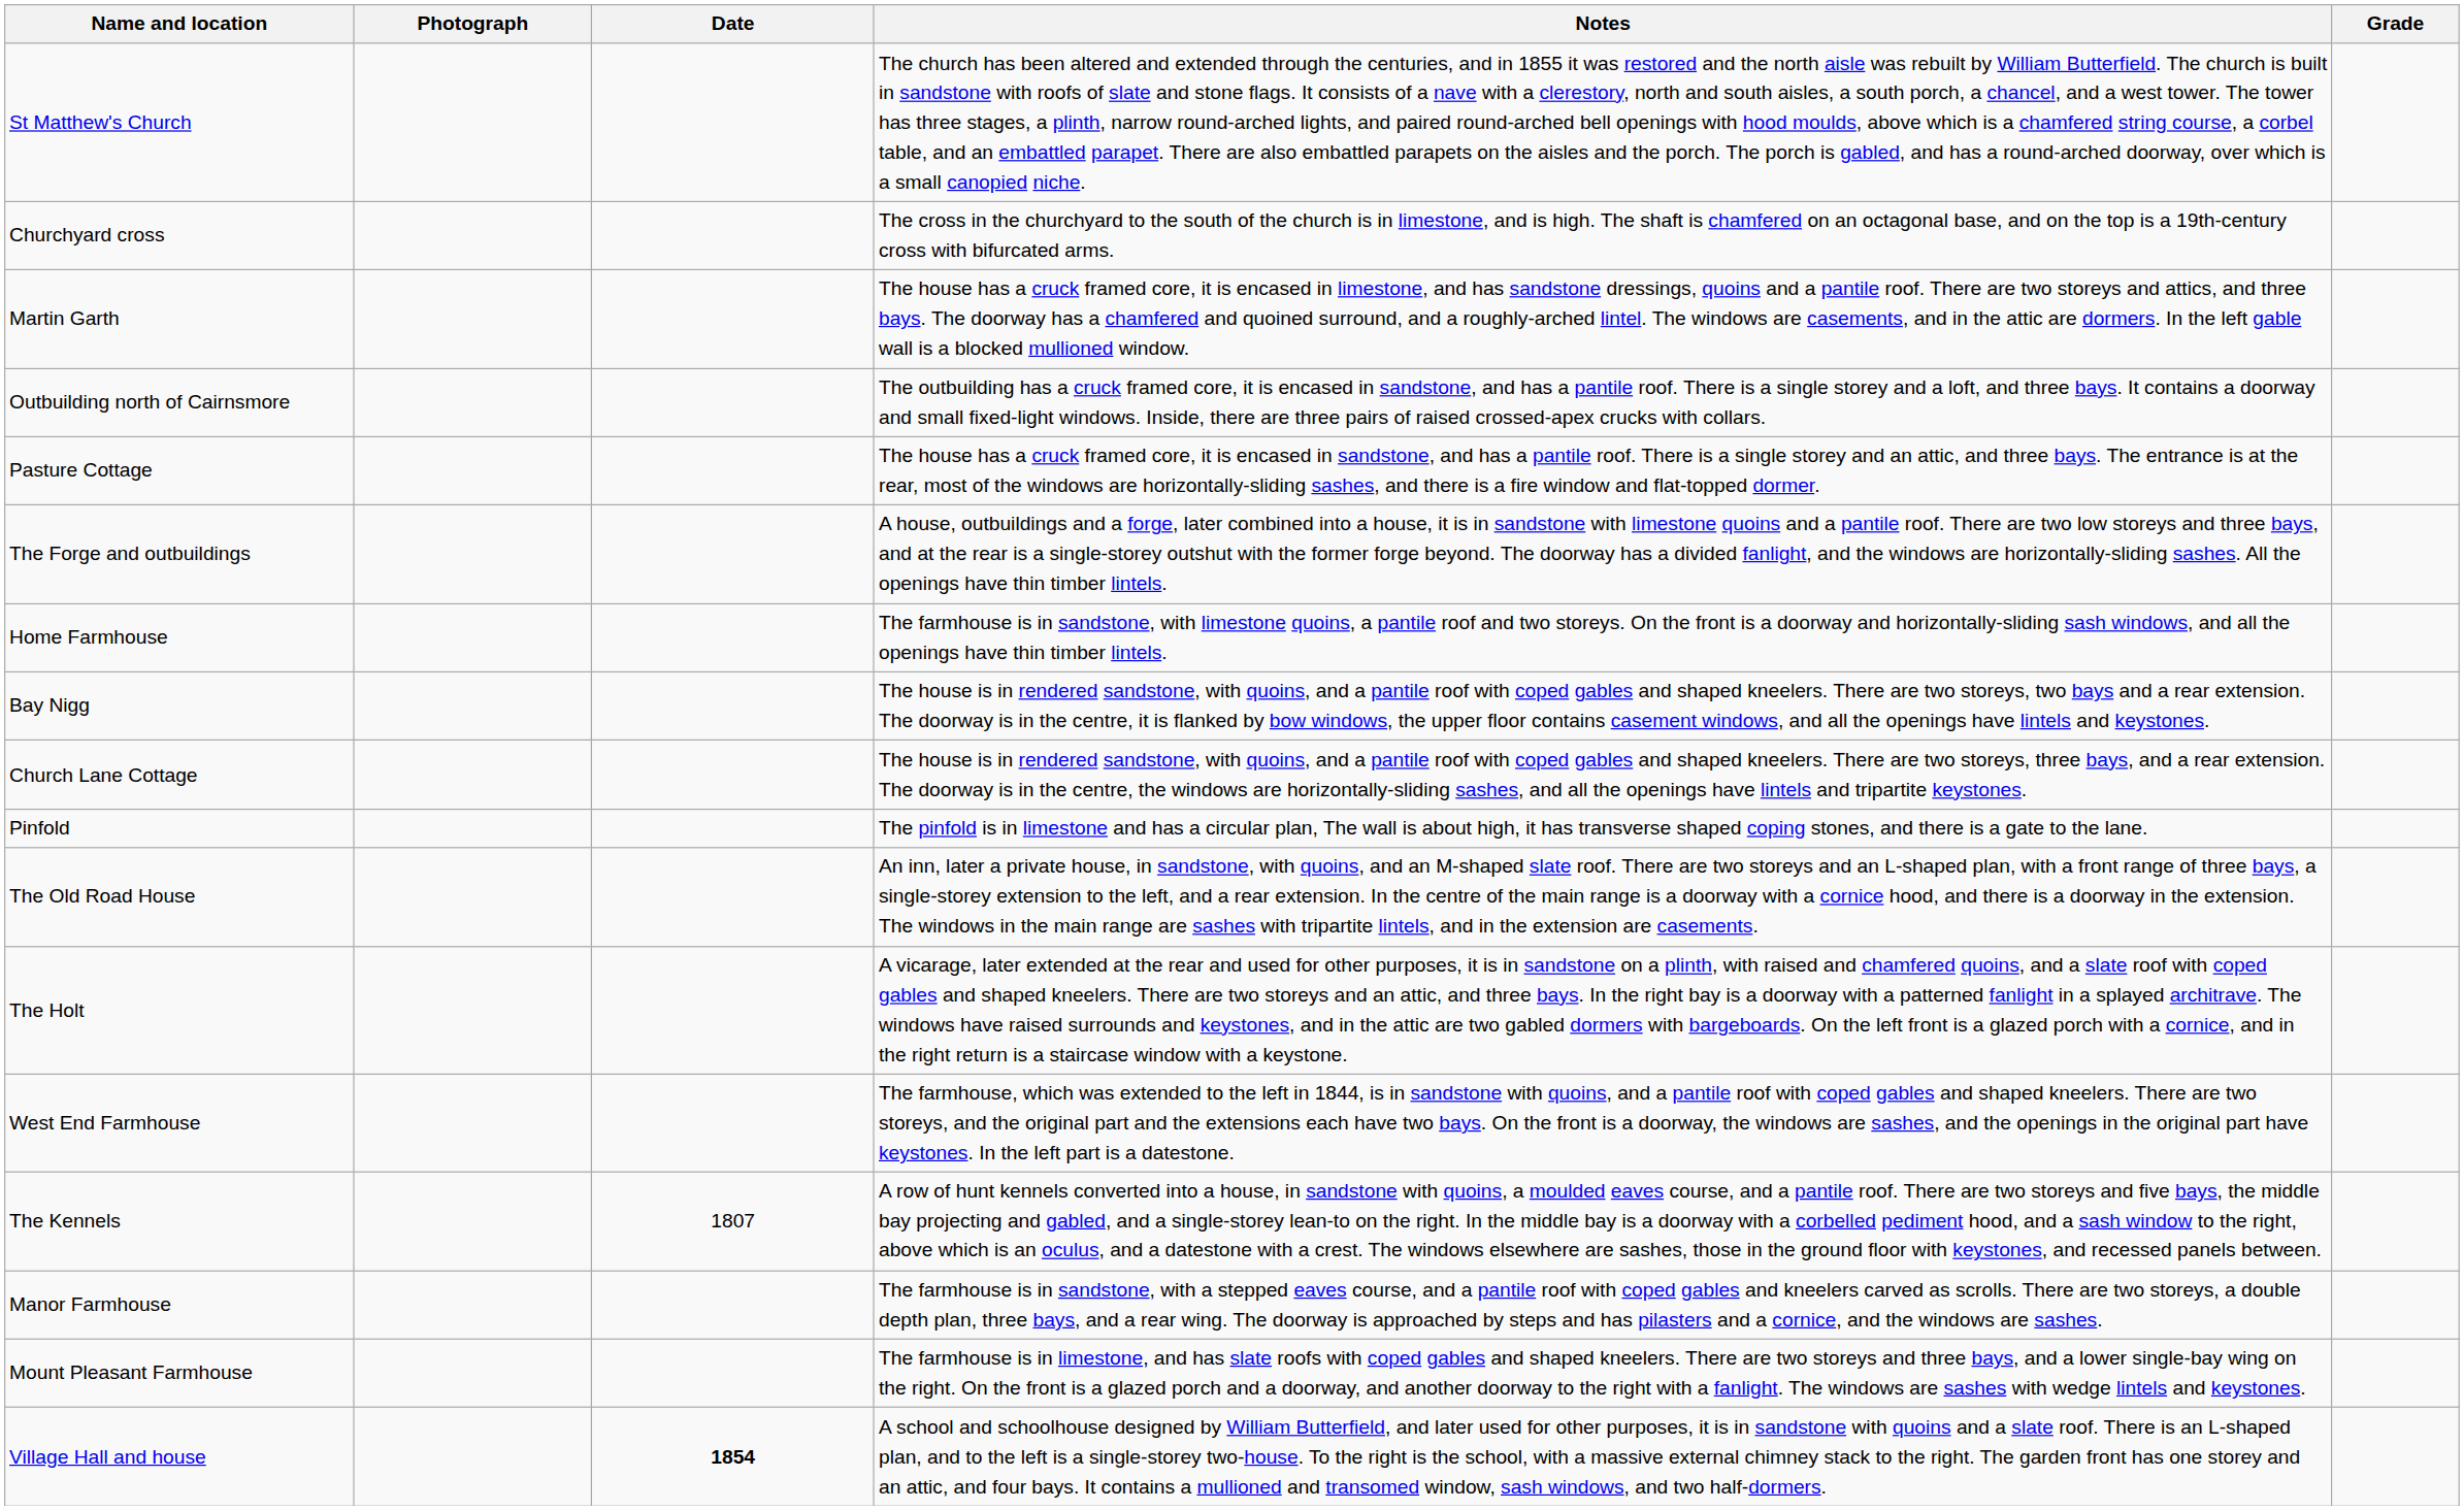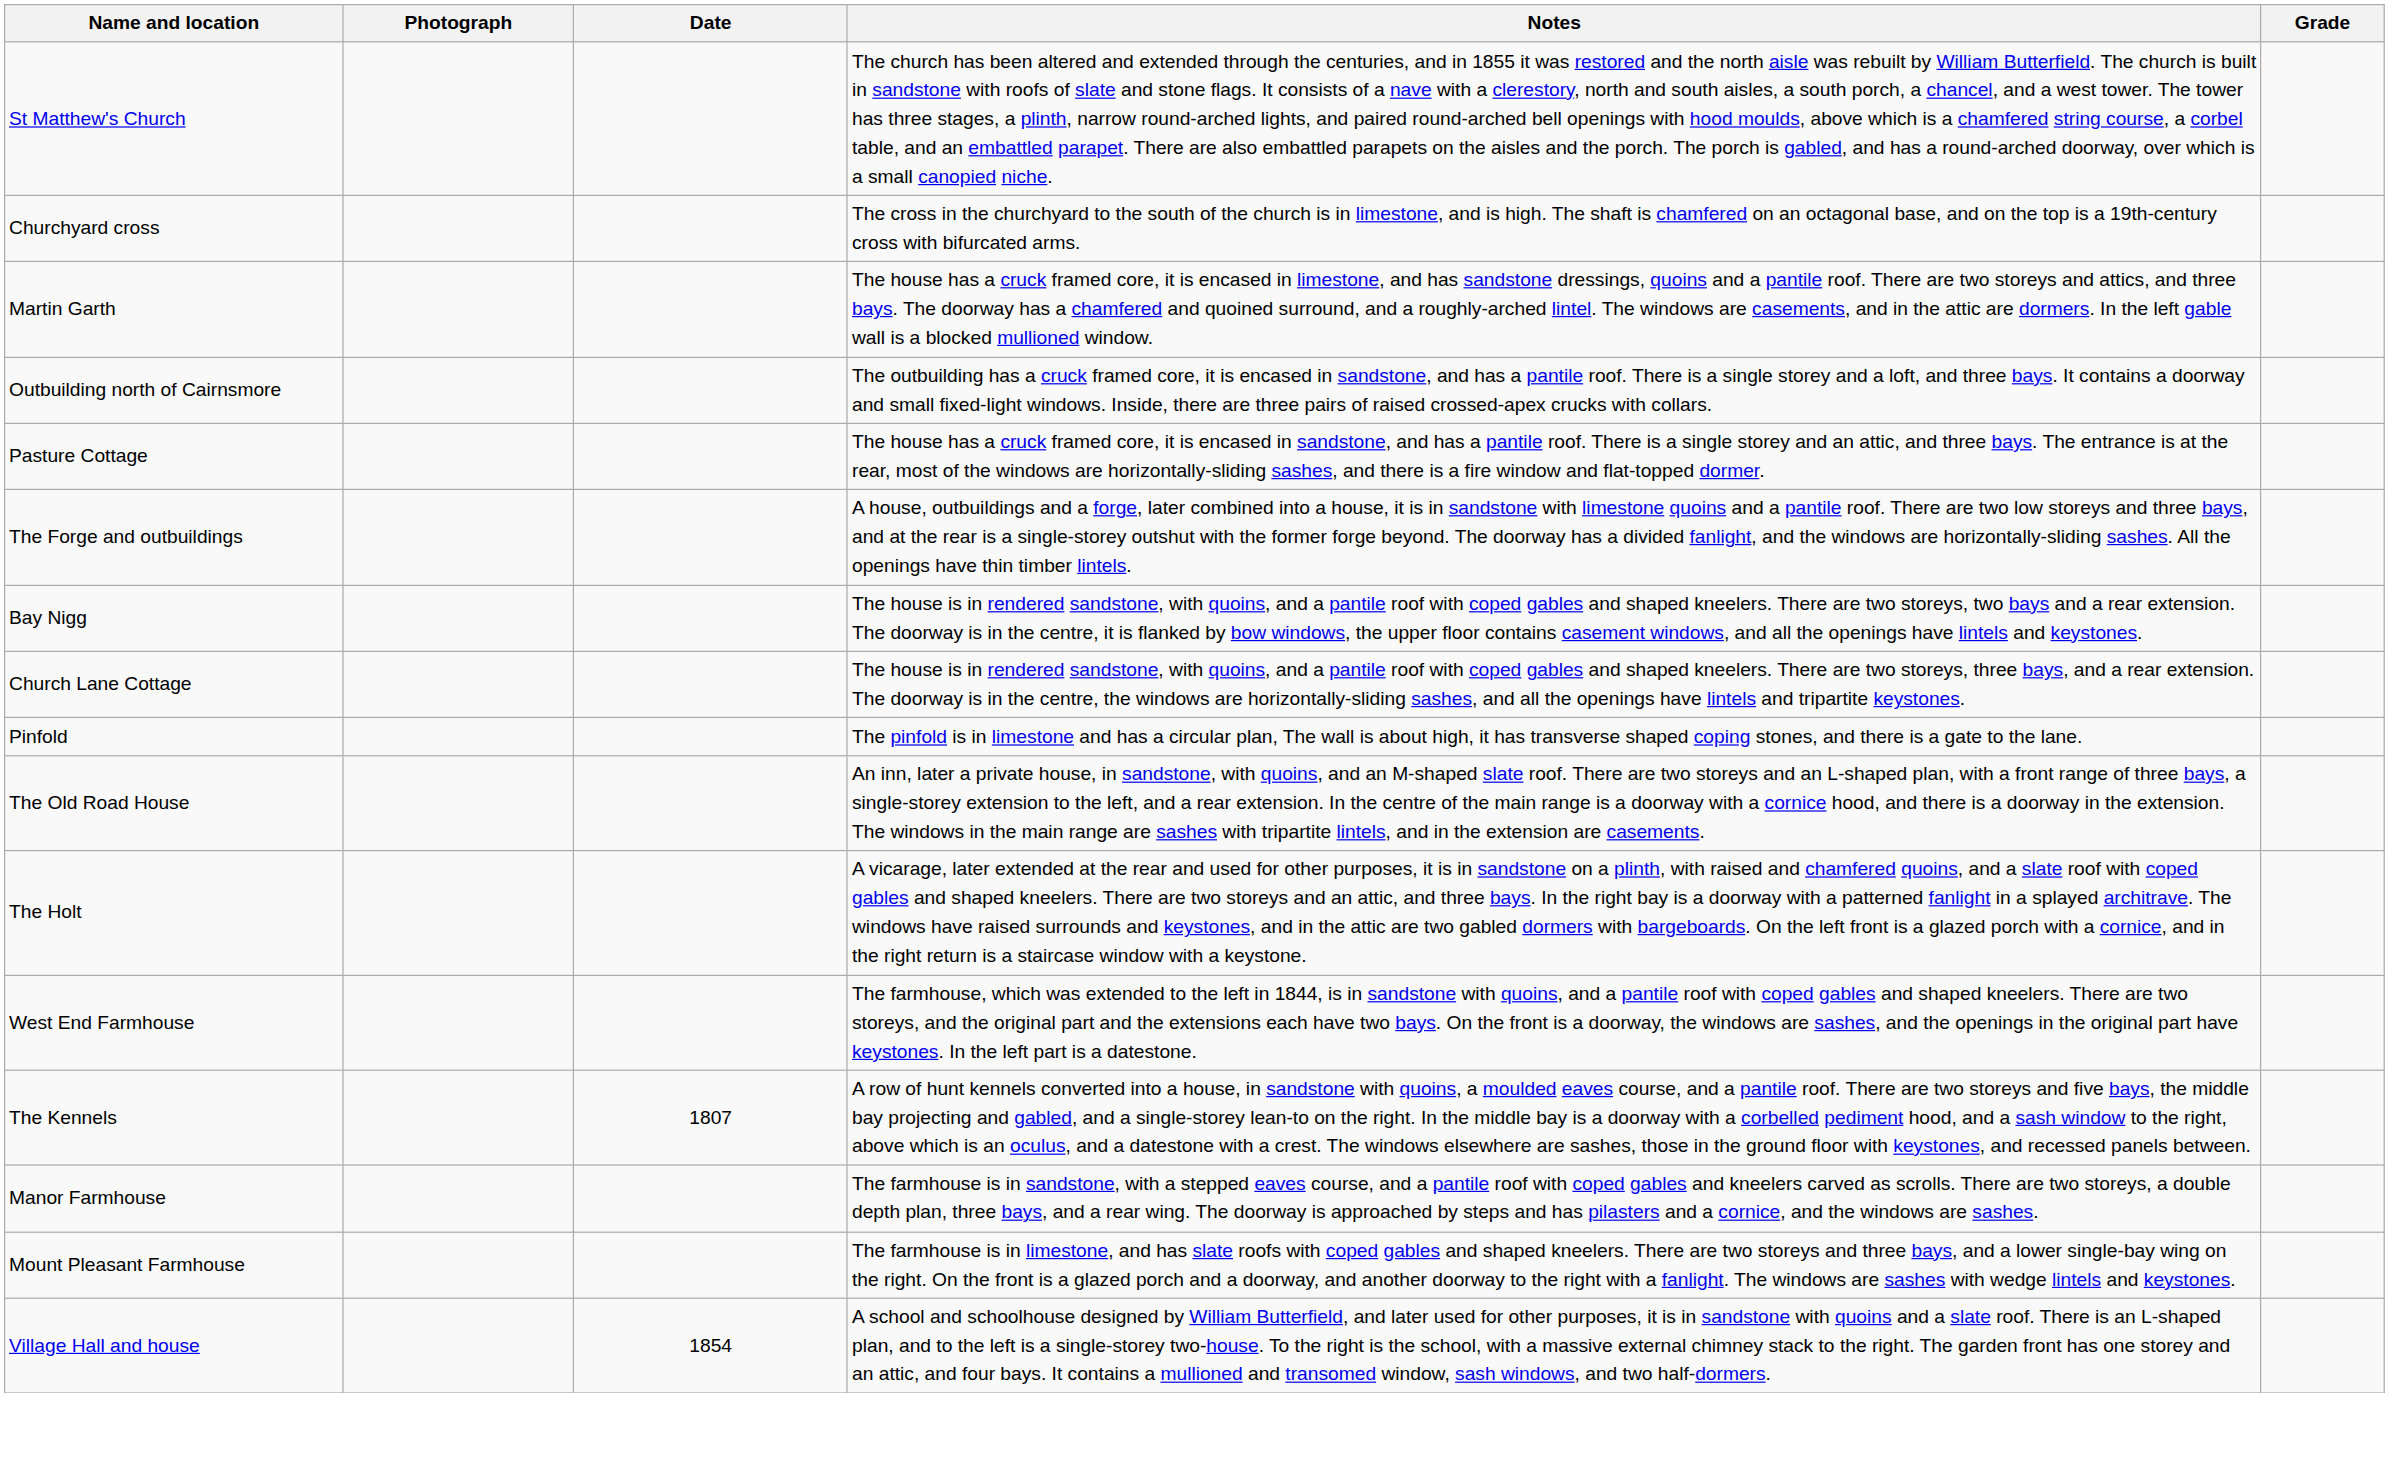 <table class="wikitable sortable plainrowheaders" style="width:100%; border:0px; text-align:left; line-height:150%">
 <tr>
 <th scope="col"  style="width:150px">Name and location</th>
 <th scope="col"  style="width:100px" class="unsortable">Photograph</th>
 <th scope="col"  style="width:120px">Date</th>
 <th scope="col"  style="width:650px" class="unsortable">Notes</th>
 <th scope="col"  style="width:50px">Grade</th>
 </tr>
 <tr>
 <td><a href='#'>St Matthew's Church</a><br><small></small></td>
 <td></td>
 <td align="center"></td>
 <td>The church has been altered and extended through the centuries, and in 1855 it was <a href='#'>restored</a> and the north <a href='#'>aisle</a> was rebuilt by <a href='#'>William Butterfield</a>. The church  is built in <a href='#'>sandstone</a> with roofs of <a href='#'>slate</a> and stone flags. It consists of a <a href='#'>nave</a> with a <a href='#'>clerestory</a>, north and south aisles, a south porch, a <a href='#'>chancel</a>, and a west tower. The tower has three stages, a <a href='#'>plinth</a>, narrow round-arched lights, and paired round-arched bell openings with <a href='#'>hood moulds</a>, above which is a <a href='#'>chamfered</a> <a href='#'>string course</a>, a <a href='#'>corbel</a> table, and an <a href='#'>embattled</a> <a href='#'>parapet</a>. There are also embattled parapets on the aisles and the porch. The porch is <a href='#'>gabled</a>, and has a round-arched doorway, over which is a small <a href='#'>canopied</a> <a href='#'>niche</a>.</td>
 <td align="center" ></td>
 </tr>
 <tr>
 <td>Churchyard cross<br><small></small></td>
 <td></td>
 <td align="center"></td>
 <td>The cross in the churchyard to the south of the church is in <a href='#'>limestone</a>, and is  high. The shaft is <a href='#'>chamfered</a> on an octagonal base, and on the top is a 19th-century cross with bifurcated arms.</td>
 <td align="center" ></td>
 </tr>
 <tr>
 <td>Martin Garth<br><small></small></td>
 <td></td>
 <td align="center"></td>
 <td>The house has a <a href='#'>cruck</a> framed core, it is encased in <a href='#'>limestone</a>, and has <a href='#'>sandstone</a> dressings, <a href='#'>quoins</a> and a <a href='#'>pantile</a> roof. There are two storeys and attics, and three <a href='#'>bays</a>. The doorway has a <a href='#'>chamfered</a> and quoined surround, and a roughly-arched <a href='#'>lintel</a>. The windows are <a href='#'>casements</a>, and in the attic are <a href='#'>dormers</a>. In the left <a href='#'>gable</a> wall is a blocked <a href='#'>mullioned</a> window.</td>
 <td align="center" ></td>
 </tr>
 <tr>
 <td>Outbuilding north of Cairnsmore<br><small></small></td>
 <td></td>
 <td align="center"></td>
 <td>The outbuilding has a <a href='#'>cruck</a> framed core, it is encased in <a href='#'>sandstone</a>, and has a <a href='#'>pantile</a> roof. There is a single storey and a loft, and three <a href='#'>bays</a>. It contains a doorway and small fixed-light windows. Inside, there are three pairs of raised crossed-apex crucks with collars.</td>
 <td align="center" ></td>
 </tr>
 <tr>
 <td>Pasture Cottage<br><small></small></td>
 <td></td>
 <td align="center"></td>
 <td>The house has a <a href='#'>cruck</a> framed core, it is encased in <a href='#'>sandstone</a>, and has a <a href='#'>pantile</a> roof. There is a single storey and an attic, and three <a href='#'>bays</a>. The entrance is at the rear, most of the windows are horizontally-sliding <a href='#'>sashes</a>, and there is a fire window and  flat-topped <a href='#'>dormer</a>.</td>
 <td align="center" ></td>
 </tr>
 <tr>
 <td>The Forge and outbuildings<br><small></small></td>
 <td></td>
 <td align="center"></td>
 <td>A house, outbuildings and a <a href='#'>forge</a>, later combined into a house, it is in <a href='#'>sandstone</a> with <a href='#'>limestone</a> <a href='#'>quoins</a> and a <a href='#'>pantile</a> roof. There are two low storeys and three <a href='#'>bays</a>, and at the rear is a single-storey outshut with the former forge beyond. The doorway has a divided <a href='#'>fanlight</a>, and the windows are horizontally-sliding <a href='#'>sashes</a>. All the openings have thin timber <a href='#'>lintels</a>.</td>
-<td align="center" ></td>
-</tr>
-<tr>
-<td>Home Farmhouse<br><small></small></td>
-<td></td>
-<td align="center"></td>
-<td>The farmhouse is in <a href='#'>sandstone</a>, with <a href='#'>limestone</a> <a href='#'>quoins</a>, a <a href='#'>pantile</a> roof and two storeys. On the front is a doorway and horizontally-sliding <a href='#'>sash windows</a>, and all the openings have thin timber <a href='#'>lintels</a>.</td>
 <td align="center" ></td>
 </tr>
 <tr>
 <td>Bay Nigg<br><small></small></td>
 <td></td>
 <td align="center"></td>
 <td>The house is in <a href='#'>rendered</a> <a href='#'>sandstone</a>, with <a href='#'>quoins</a>, and a <a href='#'>pantile</a> roof with <a href='#'>coped</a> <a href='#'>gables</a> and shaped kneelers. There are two storeys, two <a href='#'>bays</a> and a rear extension. The doorway is in the centre, it is flanked by <a href='#'>bow windows</a>, the upper floor contains <a href='#'>casement windows</a>, and all the openings have <a href='#'>lintels</a> and <a href='#'>keystones</a>.</td>
 <td align="center" ></td>
 </tr>
 <tr>
 <td>Church Lane Cottage<br><small></small></td>
 <td></td>
 <td align="center"></td>
 <td>The house is in <a href='#'>rendered</a> <a href='#'>sandstone</a>, with <a href='#'>quoins</a>, and a <a href='#'>pantile</a> roof with <a href='#'>coped</a> <a href='#'>gables</a> and shaped kneelers. There are two storeys, three <a href='#'>bays</a>, and a rear extension. The doorway is in the centre, the windows are horizontally-sliding <a href='#'>sashes</a>, and all the openings have <a href='#'>lintels</a> and tripartite <a href='#'>keystones</a>.</td>
 <td align="center" ></td>
 </tr>
 <tr>
 <td>Pinfold<br><small></small></td>
 <td></td>
 <td align="center"></td>
 <td>The <a href='#'>pinfold</a> is in <a href='#'>limestone</a> and has a circular plan, The wall is about  high, it has transverse shaped <a href='#'>coping</a> stones, and there is a gate to the lane.</td>
 <td align="center" ></td>
 </tr>
 <tr>
 <td>The Old Road House<br><small></small></td>
 <td></td>
 <td align="center"></td>
 <td>An inn, later a private house, in <a href='#'>sandstone</a>, with <a href='#'>quoins</a>, and an M-shaped <a href='#'>slate</a> roof. There are two storeys and an L-shaped plan, with a front range of three <a href='#'>bays</a>, a single-storey extension to the left, and a rear extension. In the centre of the main range is a doorway with a <a href='#'>cornice</a> hood, and there is a doorway in the extension. The windows in the main range are <a href='#'>sashes</a> with tripartite <a href='#'>lintels</a>, and in the extension are <a href='#'>casements</a>.</td>
 <td align="center" ></td>
 </tr>
 <tr>
 <td>The Holt<br><small></small></td>
 <td></td>
 <td align="center"></td>
 <td>A vicarage, later extended at the rear and used for other purposes, it is in <a href='#'>sandstone</a> on a <a href='#'>plinth</a>, with raised and <a href='#'>chamfered</a> <a href='#'>quoins</a>, and a <a href='#'>slate</a> roof with <a href='#'>coped</a> <a href='#'>gables</a> and shaped kneelers. There are two storeys and an attic, and three <a href='#'>bays</a>. In the right bay is a doorway with a patterned <a href='#'>fanlight</a> in a splayed <a href='#'>architrave</a>. The windows have raised surrounds and <a href='#'>keystones</a>, and in the attic are two gabled <a href='#'>dormers</a> with <a href='#'>bargeboards</a>. On the left front is a glazed porch with a <a href='#'>cornice</a>, and in the right return is a staircase window with a keystone.</td>
 <td align="center" ></td>
 </tr>
 <tr>
 <td>West End Farmhouse<br><small></small></td>
 <td></td>
 <td align="center"></td>
 <td>The farmhouse, which was extended to the left in 1844, is in <a href='#'>sandstone</a> with <a href='#'>quoins</a>, and a <a href='#'>pantile</a> roof with <a href='#'>coped</a> <a href='#'>gables</a> and shaped kneelers. There are two storeys,  and the original part and the extensions each have two <a href='#'>bays</a>. On the front is a doorway, the windows are <a href='#'>sashes</a>, and the openings in the original part have <a href='#'>keystones</a>. In the left part is a datestone.</td>
 <td align="center" ></td>
 </tr>
 <tr>
 <td>The Kennels<br><small></small></td>
 <td></td>
 <td align="center">1807</td>
 <td>A row of hunt kennels converted into a house, in <a href='#'>sandstone</a> with <a href='#'>quoins</a>, a <a href='#'>moulded</a> <a href='#'>eaves</a> course, and a <a href='#'>pantile</a> roof. There are two storeys and five <a href='#'>bays</a>, the middle bay projecting and <a href='#'>gabled</a>, and a single-storey lean-to on the right. In the middle bay is a doorway with a <a href='#'>corbelled</a> <a href='#'>pediment</a> hood, and a <a href='#'>sash window</a> to the right, above which is an <a href='#'>oculus</a>, and a datestone with a crest. The windows elsewhere are sashes, those in the ground floor with <a href='#'>keystones</a>, and recessed panels between.</td>
 <td align="center" ></td>
 </tr>
 <tr>
 <td>Manor Farmhouse<br><small></small></td>
 <td></td>
 <td align="center"></td>
 <td>The farmhouse is in <a href='#'>sandstone</a>, with a stepped <a href='#'>eaves</a> course, and a <a href='#'>pantile</a> roof with <a href='#'>coped</a> <a href='#'>gables</a> and kneelers carved as scrolls. There are two storeys, a double depth plan, three <a href='#'>bays</a>, and a rear wing. The doorway is approached by steps and has <a href='#'>pilasters</a>  and a <a href='#'>cornice</a>, and the windows are <a href='#'>sashes</a>.</td>
 <td align="center" ></td>
 </tr>
 <tr>
 <td>Mount Pleasant Farmhouse<br><small></small></td>
 <td></td>
 <td align="center"></td>
 <td>The farmhouse is in <a href='#'>limestone</a>, and has <a href='#'>slate</a> roofs with <a href='#'>coped</a> <a href='#'>gables</a> and shaped kneelers. There are two storeys and three <a href='#'>bays</a>, and a lower single-bay wing on the right. On the front is a glazed porch and a doorway, and another doorway to the right with a <a href='#'>fanlight</a>. The windows are <a href='#'>sashes</a> with wedge <a href='#'>lintels</a> and <a href='#'>keystones</a>.</td>
 <td align="center" ></td>
 </tr>
 <tr>
 <td><a href='#'>Village Hall and house</a><br><small></small></td>
 <td></td>
-<td align="center"><strong>1854</strong></td>
+<td align="center">1854</td>
 <td>A school and schoolhouse designed by <a href='#'>William Butterfield</a>, and later used for other purposes, it is in <a href='#'>sandstone</a> with <a href='#'>quoins</a> and a <a href='#'>slate</a> roof. There is an L-shaped plan, and to the left is a single-storey two-<a href='#'>house</a>. To the right is the school, with a massive external chimney stack to the right. The garden front has one storey and an attic, and four bays. It contains a <a href='#'>mullioned</a> and <a href='#'>transomed</a> window, <a href='#'>sash windows</a>, and two half-<a href='#'>dormers</a>.</td>
 <td align="center" ></td>
 </tr>
 <tr>
 </tr>
 </table>
